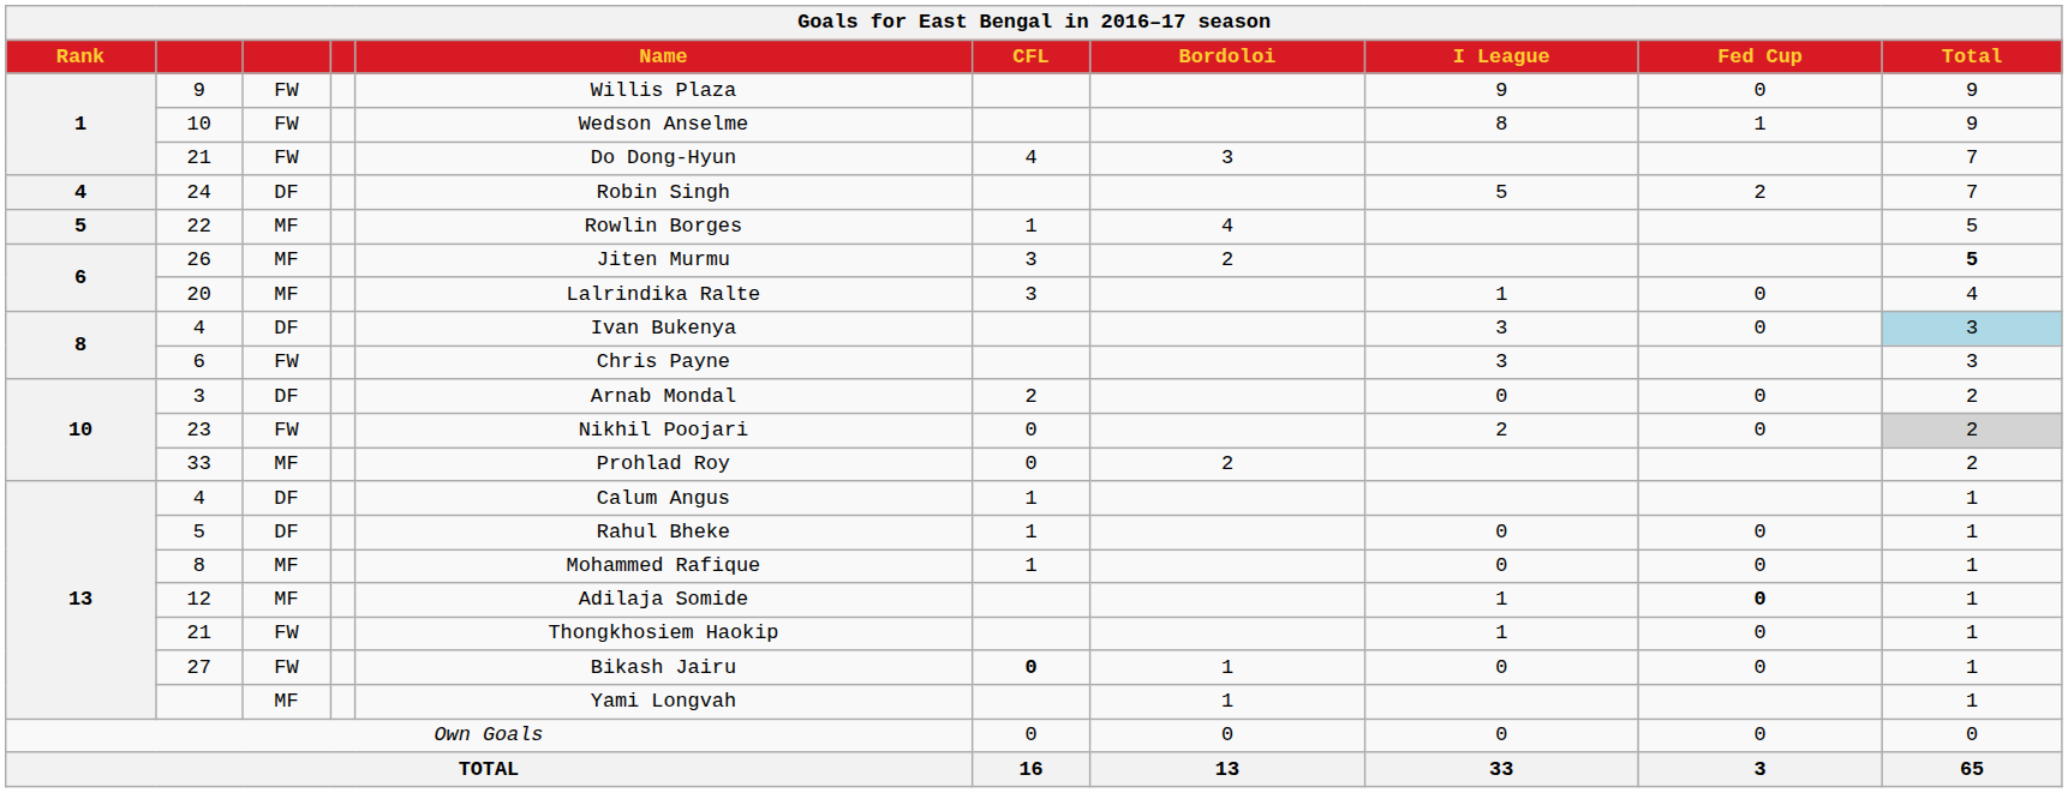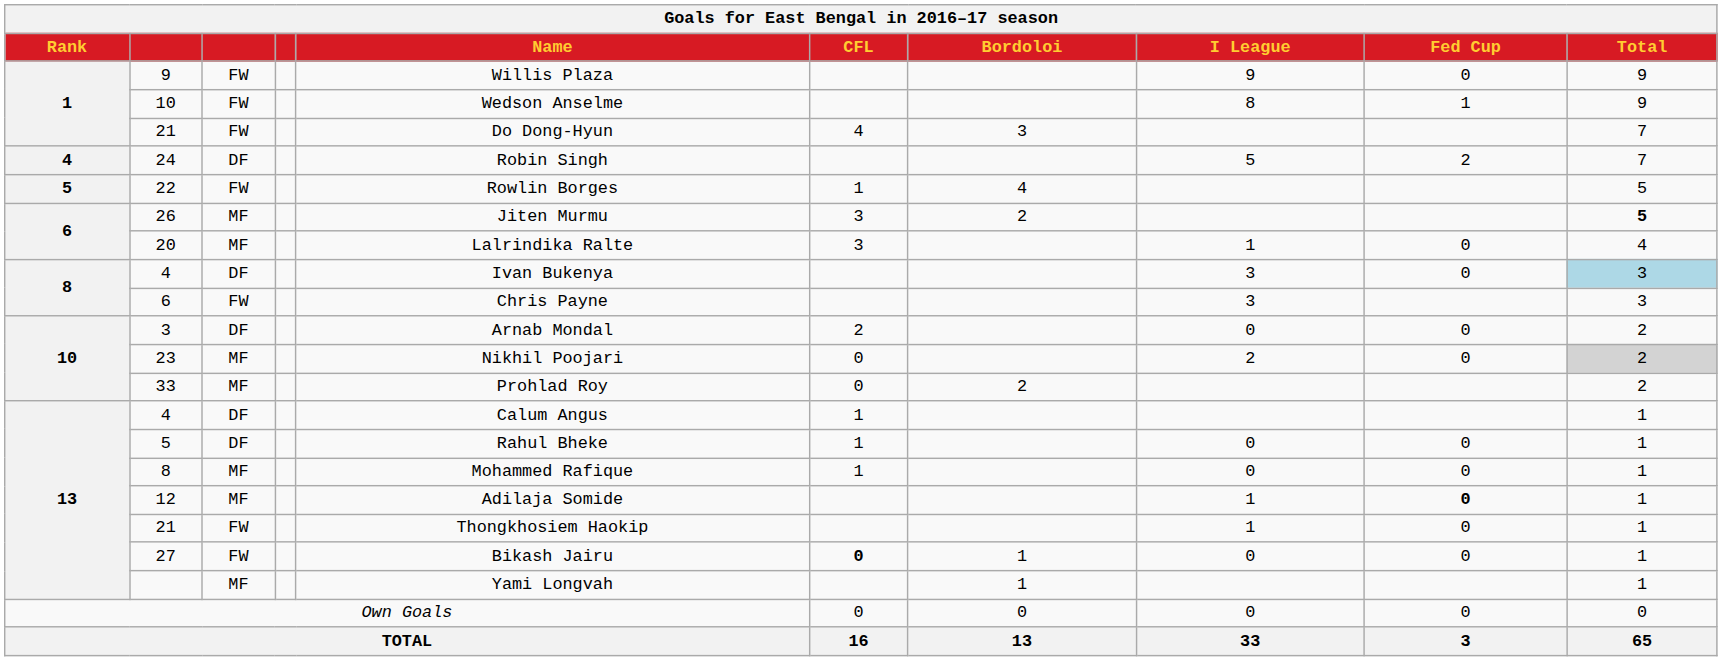 <table class="wikitable" style="text-align:center; font-size:90%; width:60%">
 <tr>
 <th colspan="10">Goals for East Bengal in 2016–17 season</th>
 </tr>
 <tr>
 <th style="background:#d71a23; color:#ffcd31; text-align:center;">Rank</th>
 <th style="background:#d71a23; color:#ffcd31; text-align:center;"></th>
 <th style="background:#d71a23; color:#ffcd31; text-align:center;"></th>
 <th style="background:#d71a23; color:#ffcd31; text-align:center;"></th>
 <th style="background:#d71a23; color:#ffcd31; text-align:center;">Name</th>
 <th style="background:#d71a23; color:#ffcd31; text-align:center;">CFL</th>
 <th style="background:#d71a23; color:#ffcd31; text-align:center;">Bordoloi</th>
 <th style="background:#d71a23; color:#ffcd31; text-align:center;">I League</th>
 <th style="background:#d71a23; color:#ffcd31; text-align:center;">Fed Cup</th>
 <th style="background:#d71a23; color:#ffcd31; text-align:center;">Total</th>
 </tr>
 <tr>
 <th rowspan="3">1</th>
 <td>9</td>
 <td>FW</td>
 <td></td>
 <td>Willis Plaza</td>
 <td></td>
 <td></td>
 <td>9</td>
 <td>0</td>
 <td>9</td>
 </tr>
 <tr>
 <td>10</td>
 <td>FW</td>
 <td></td>
 <td>Wedson Anselme</td>
 <td></td>
 <td></td>
 <td>8</td>
 <td>1</td>
 <td>9</td>
 </tr>
 <tr>
 <td>21</td>
 <td>FW</td>
 <td></td>
 <td>Do Dong-Hyun</td>
 <td>4</td>
 <td>3</td>
 <td></td>
 <td></td>
 <td>7</td>
 </tr>
 <tr>
 <th rowspan="1">4</th>
 <td>24</td>
 <td>DF</td>
 <td></td>
 <td>Robin Singh</td>
 <td></td>
 <td></td>
 <td>5</td>
 <td>2</td>
 <td>7</td>
 </tr>
 <tr>
 <th>5</th>
 <td>22</td>
-<td>MF</td>
+<td>FW</td>
 <td></td>
 <td>Rowlin Borges</td>
 <td>1</td>
 <td>4</td>
 <td></td>
 <td></td>
 <td>5</td>
 </tr>
 <tr>
 <th rowspan="2">6</th>
 <td>26</td>
 <td>MF</td>
 <td></td>
 <td>Jiten Murmu</td>
 <td>3</td>
 <td>2</td>
 <td></td>
 <td></td>
 <td><strong>5</strong></td>
 </tr>
 <tr>
 <td>20</td>
 <td>MF</td>
 <td></td>
 <td>Lalrindika Ralte</td>
 <td>3</td>
 <td></td>
 <td>1</td>
 <td>0</td>
 <td>4</td>
 </tr>
 <tr>
 <th rowspan="2">8</th>
 <td>4</td>
 <td>DF</td>
 <td></td>
 <td>Ivan Bukenya</td>
 <td></td>
 <td></td>
 <td>3</td>
 <td>0</td>
 <td style="background: lightblue;">3</td>
 </tr>
 <tr>
 <td>6</td>
 <td>FW</td>
 <td></td>
 <td>Chris Payne</td>
 <td></td>
 <td></td>
 <td>3</td>
 <td></td>
 <td>3</td>
 </tr>
 <tr>
 <th rowspan="3">10</th>
 <td>3</td>
 <td>DF</td>
 <td></td>
 <td>Arnab Mondal</td>
 <td>2</td>
 <td></td>
 <td>0</td>
 <td>0</td>
 <td>2</td>
 </tr>
 <tr>
 <td>23</td>
-<td>FW</td>
+<td>MF</td>
 <td></td>
 <td>Nikhil Poojari</td>
 <td>0</td>
 <td></td>
 <td>2</td>
 <td>0</td>
 <td style="background: lightgrey;">2</td>
 </tr>
 <tr>
 <td>33</td>
 <td>MF</td>
 <td></td>
 <td>Prohlad Roy</td>
 <td>0</td>
 <td>2</td>
 <td></td>
 <td></td>
 <td>2</td>
 </tr>
 <tr>
 <th rowspan="7">13</th>
 <td>4</td>
 <td>DF</td>
 <td></td>
 <td>Calum Angus</td>
 <td>1</td>
 <td></td>
 <td></td>
 <td></td>
 <td>1</td>
 </tr>
 <tr>
 <td>5</td>
 <td>DF</td>
 <td></td>
 <td>Rahul Bheke</td>
 <td>1</td>
 <td></td>
 <td>0</td>
 <td>0</td>
 <td>1</td>
 </tr>
 <tr>
 <td>8</td>
 <td>MF</td>
 <td></td>
 <td>Mohammed Rafique</td>
 <td>1</td>
 <td></td>
 <td>0</td>
 <td>0</td>
 <td>1</td>
 </tr>
 <tr>
 <td>12</td>
 <td>MF</td>
 <td></td>
 <td>Adilaja Somide</td>
 <td></td>
 <td></td>
 <td>1</td>
 <td><strong>0</strong></td>
 <td>1</td>
 </tr>
 <tr>
 <td>21</td>
 <td>FW</td>
 <td></td>
 <td>Thongkhosiem Haokip</td>
 <td></td>
 <td></td>
 <td>1</td>
 <td>0</td>
 <td>1</td>
 </tr>
 <tr>
 <td>27</td>
 <td>FW</td>
 <td></td>
 <td>Bikash Jairu</td>
 <td><strong>0</strong></td>
 <td>1</td>
 <td>0</td>
 <td>0</td>
 <td>1</td>
 </tr>
 <tr>
 <td></td>
 <td>MF</td>
 <td></td>
 <td>Yami Longvah</td>
 <td></td>
 <td>1</td>
 <td></td>
 <td></td>
 <td>1</td>
 </tr>
 <tr>
 <td colspan="5"><em>Own Goals</em></td>
 <td>0</td>
 <td>0</td>
 <td>0</td>
 <td>0</td>
 <td>0</td>
 </tr>
 <tr>
 <th colspan="5">TOTAL</th>
 <th>16</th>
 <th>13</th>
 <th>33</th>
 <th>3</th>
 <th>65</th>
 </tr>
 </table>
